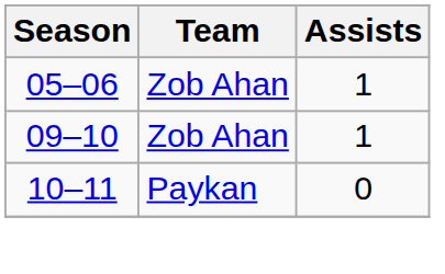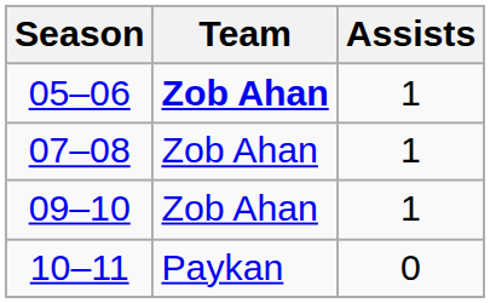 <table class="wikitable" style="text-align: center;">
 <tr>
 <th>Season</th>
 <th>Team</th>
 <th>Assists</th>
 </tr>
 <tr>
 <td><a href='#'>05–06</a></td>
+<td align="left"><strong><a href='#'>Zob Ahan</a></strong></td>
+<td>1</td>
+</tr>
+<tr>
+<td><a href='#'>07–08</a></td>
 <td align="left"><a href='#'>Zob Ahan</a></td>
 <td>1</td>
 </tr>
 <tr>
 <td><a href='#'>09–10</a></td>
 <td align="left"><a href='#'>Zob Ahan</a></td>
 <td>1</td>
 </tr>
 <tr>
 <td><a href='#'>10–11</a></td>
 <td align="left"><a href='#'>Paykan</a></td>
 <td>0</td>
 </tr>
 <tr>
 </tr>
 </table>
